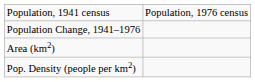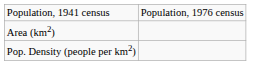 <table class="wikitable">
 <tr>
 <td>Population, 1941 census</td>
 <td>Population, 1976 census</td>
-</tr>
-<tr>
-<td>Population Change, 1941–1976</td>
-<td></td>
 </tr>
 <tr>
 <td>Area (km<sup>2</sup>)</td>
 <td></td>
 </tr>
 <tr>
 <td>Pop. Density (people per km<sup>2</sup>)</td>
 <td></td>
 </tr>
 </table>
